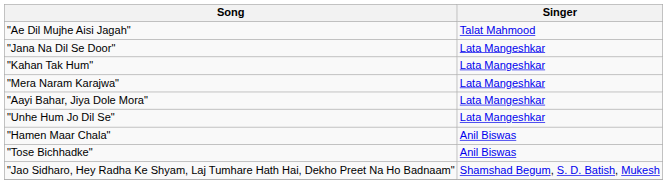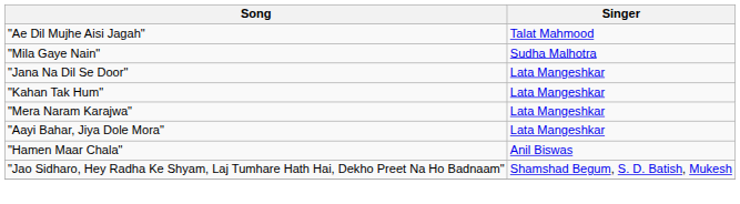 <table class="wikitable">
 <tr>
 <th>Song</th>
 <th>Singer</th>
 </tr>
 <tr>
 <td>"Ae Dil Mujhe Aisi Jagah"</td>
 <td><a href='#'>Talat Mahmood</a></td>
+</tr>
+<tr>
+<td>"Mila Gaye Nain"</td>
+<td><a href='#'>Sudha Malhotra</a></td>
 </tr>
 <tr>
 <td>"Jana Na Dil Se Door"</td>
 <td><a href='#'>Lata Mangeshkar</a></td>
 </tr>
 <tr>
 <td>"Kahan Tak Hum"</td>
 <td><a href='#'>Lata Mangeshkar</a></td>
 </tr>
 <tr>
 <td>"Mera Naram Karajwa"</td>
 <td><a href='#'>Lata Mangeshkar</a></td>
 </tr>
 <tr>
 <td>"Aayi Bahar, Jiya Dole Mora"</td>
 <td><a href='#'>Lata Mangeshkar</a></td>
 </tr>
 <tr>
-<td>"Unhe Hum Jo Dil Se"</td>
-<td><a href='#'>Lata Mangeshkar</a></td>
-</tr>
-<tr>
 <td>"Hamen Maar Chala"</td>
-<td><a href='#'>Anil Biswas</a></td>
-</tr>
-<tr>
-<td>"Tose Bichhadke"</td>
 <td><a href='#'>Anil Biswas</a></td>
 </tr>
 <tr>
 <td>"Jao Sidharo, Hey Radha Ke Shyam, Laj Tumhare Hath Hai, Dekho Preet Na Ho Badnaam"</td>
 <td><a href='#'>Shamshad Begum</a>, <a href='#'>S. D. Batish</a>, <a href='#'>Mukesh</a></td>
 </tr>
 <tr>
 </tr>
 </table>
